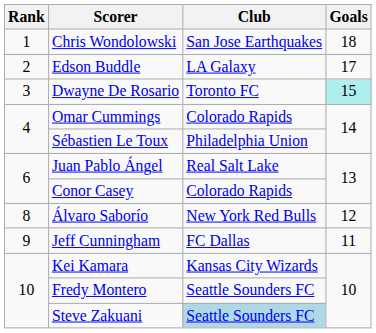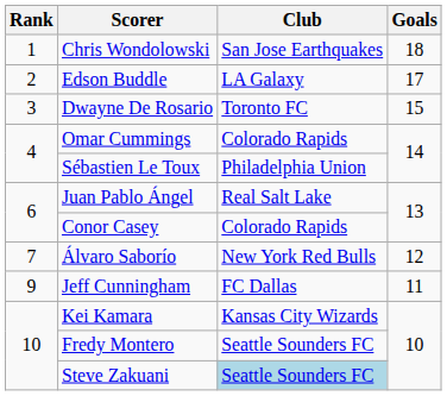 <table class="wikitable" style="text-align:center">
 <tr>
 <th>Rank</th>
 <th>Scorer</th>
 <th>Club</th>
 <th>Goals</th>
 </tr>
 <tr>
 <td>1</td>
 <td align="left"> <a href='#'>Chris Wondolowski</a></td>
 <td align="left"><a href='#'>San Jose Earthquakes</a></td>
 <td>18</td>
 </tr>
 <tr>
 <td>2</td>
 <td align="left"> <a href='#'>Edson Buddle</a></td>
 <td align="left"><a href='#'>LA Galaxy</a></td>
 <td>17</td>
 </tr>
 <tr>
 <td>3</td>
 <td align="left"> <a href='#'>Dwayne De Rosario</a></td>
 <td align="left"><a href='#'>Toronto FC</a></td>
-<td style="background: paleturquoise;">15</td>
+<td>15</td>
 </tr>
 <tr>
 <td rowspan="2">4</td>
 <td align="left"> <a href='#'>Omar Cummings</a></td>
 <td align="left"><a href='#'>Colorado Rapids</a></td>
 <td rowspan="2">14</td>
 </tr>
 <tr>
 <td align="left"> <a href='#'>Sébastien Le Toux</a></td>
 <td align="left"><a href='#'>Philadelphia Union</a></td>
 </tr>
 <tr>
 <td rowspan="2">6</td>
 <td align="left"> <a href='#'>Juan Pablo Ángel</a></td>
 <td align="left"><a href='#'>Real Salt Lake</a></td>
 <td rowspan="2">13</td>
 </tr>
 <tr>
 <td align="left"> <a href='#'>Conor Casey</a></td>
 <td align="left"><a href='#'>Colorado Rapids</a></td>
 </tr>
 <tr>
-<td>8</td>
+<td>7</td>
 <td align="left"> <a href='#'>Álvaro Saborío</a></td>
 <td align="left"><a href='#'>New York Red Bulls</a></td>
 <td>12</td>
 </tr>
 <tr>
 <td>9</td>
 <td align="left"> <a href='#'>Jeff Cunningham</a></td>
 <td align="left"><a href='#'>FC Dallas</a></td>
 <td>11</td>
 </tr>
 <tr>
 <td rowspan="3">10</td>
 <td align="left"> <a href='#'>Kei Kamara</a></td>
 <td align="left"><a href='#'>Kansas City Wizards</a></td>
 <td rowspan="3">10</td>
 </tr>
 <tr>
 <td align="left"> <a href='#'>Fredy Montero</a></td>
 <td align="left"><a href='#'>Seattle Sounders FC</a></td>
 </tr>
 <tr>
 <td align="left"> <a href='#'>Steve Zakuani</a></td>
 <td align="left" style="background: lightblue;"><a href='#'>Seattle Sounders FC</a></td>
 </tr>
 </table>
